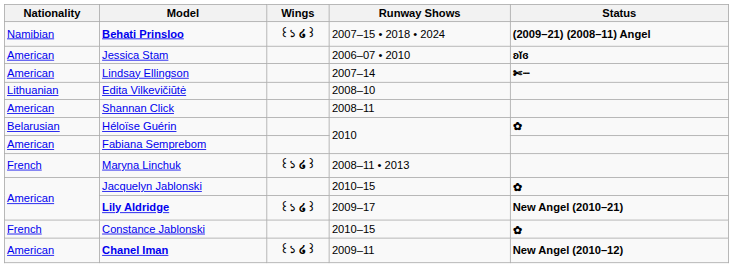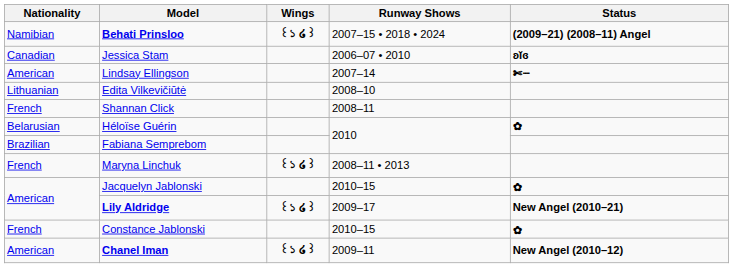 <table class="sortable wikitable"  style="font-size:85%; width:100%;">
 <tr>
 <th style="text-align:center;">Nationality</th>
 <th style="text-align:center;">Model</th>
 <th style="text-align:center;">Wings</th>
 <th style="text-align:center;">Runway Shows</th>
 <th style="text-align:center;">Status</th>
 </tr>
 <tr>
 <td> <a href='#'>Namibian</a></td>
 <td><strong><a href='#'>Behati Prinsloo</a></strong></td>
 <td align="center"><strong>꒰১ ໒꒱</strong></td>
 <td>2007–15 • 2018 • 2024</td>
 <td><strong> (2009–21) </strong> <strong>(2008–11) Angel</strong></td>
 </tr>
 <tr>
-<td> <a href='#'>American</a></td>
+<td> <a href='#'>Canadian</a></td>
 <td><a href='#'>Jessica Stam</a></td>
 <td></td>
 <td>2006–07 • 2010</td>
 <td><strong>ʚĭɞ</strong></td>
 </tr>
 <tr>
 <td> <a href='#'>American</a></td>
 <td><a href='#'>Lindsay Ellingson</a></td>
 <td></td>
 <td>2007–14</td>
 <td><strong>✄┈</strong></td>
 </tr>
 <tr>
 <td> <a href='#'>Lithuanian</a></td>
 <td><a href='#'>Edita Vilkevičiūtė</a></td>
 <td></td>
 <td>2008–10</td>
 <td></td>
 </tr>
 <tr>
-<td> <a href='#'>American</a></td>
+<td> <a href='#'>French</a></td>
 <td><a href='#'>Shannan Click</a></td>
 <td></td>
 <td>2008–11</td>
 <td></td>
 </tr>
 <tr>
 <td> <a href='#'>Belarusian</a></td>
 <td><a href='#'>Héloïse Guérin</a></td>
 <td></td>
 <td rowspan="2">2010</td>
 <td><strong>✿</strong></td>
 </tr>
 <tr>
-<td> <a href='#'>American</a></td>
+<td> <a href='#'>Brazilian</a></td>
 <td><a href='#'>Fabiana Semprebom</a></td>
 <td></td>
 <td></td>
 </tr>
 <tr>
 <td> <a href='#'>French</a></td>
 <td><a href='#'>Maryna Linchuk</a></td>
 <td align="center"><strong>꒰১ ໒꒱</strong></td>
 <td>2008–11 • 2013</td>
 <td></td>
 </tr>
 <tr>
 <td rowspan="2"> <a href='#'>American</a></td>
 <td><a href='#'>Jacquelyn Jablonski</a></td>
 <td></td>
 <td>2010–15</td>
 <td><strong>✿</strong></td>
 </tr>
 <tr>
 <td><strong><a href='#'>Lily Aldridge</a></strong></td>
 <td align="center"><strong>꒰১ ໒꒱</strong></td>
 <td>2009–17</td>
 <td><strong>New  Angel (2010–21)</strong></td>
 </tr>
 <tr>
 <td> <a href='#'>French</a></td>
 <td><a href='#'>Constance Jablonski</a></td>
 <td></td>
 <td>2010–15</td>
 <td><strong>✿</strong></td>
 </tr>
 <tr>
 <td> <a href='#'>American</a></td>
 <td><strong><a href='#'>Chanel Iman</a></strong></td>
 <td align="center"><strong>꒰১ ໒꒱</strong></td>
 <td>2009–11</td>
 <td><strong>New  Angel (2010–12)</strong></td>
 </tr>
 </table>
